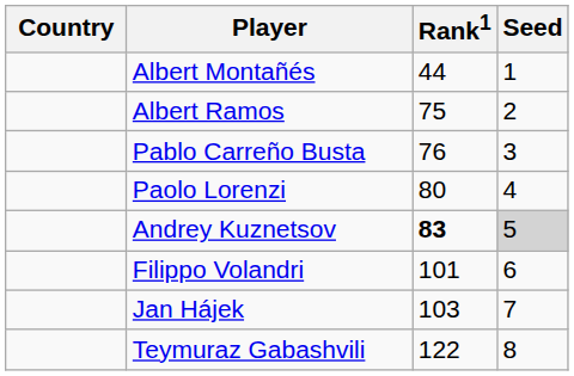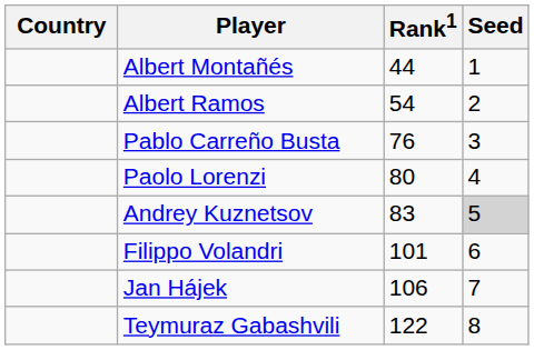 <table class="sortable wikitable">
 <tr>
 <th width="70">Country</th>
 <th width="175">Player</th>
 <th>Rank<sup>1</sup></th>
 <th>Seed</th>
 </tr>
 <tr>
 <td></td>
 <td><a href='#'>Albert Montañés</a></td>
 <td>44</td>
 <td>1</td>
 </tr>
 <tr>
 <td></td>
 <td><a href='#'>Albert Ramos</a></td>
-<td>75</td>
+<td>54</td>
 <td>2</td>
 </tr>
 <tr>
 <td></td>
 <td><a href='#'>Pablo Carreño Busta</a></td>
 <td>76</td>
 <td>3</td>
 </tr>
 <tr>
 <td></td>
 <td><a href='#'>Paolo Lorenzi</a></td>
 <td>80</td>
 <td>4</td>
 </tr>
 <tr>
 <td></td>
 <td><a href='#'>Andrey Kuznetsov</a></td>
-<td><strong>83</strong></td>
+<td>83</td>
 <td style="background: lightgrey;">5</td>
 </tr>
 <tr>
 <td></td>
 <td><a href='#'>Filippo Volandri</a></td>
 <td>101</td>
 <td>6</td>
 </tr>
 <tr>
 <td></td>
 <td><a href='#'>Jan Hájek</a></td>
-<td>103</td>
+<td>106</td>
 <td>7</td>
 </tr>
 <tr>
 <td></td>
 <td><a href='#'>Teymuraz Gabashvili</a></td>
 <td>122</td>
 <td>8<br></td>
 </tr>
 </table>
